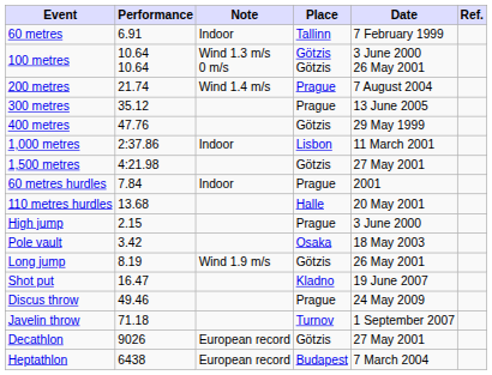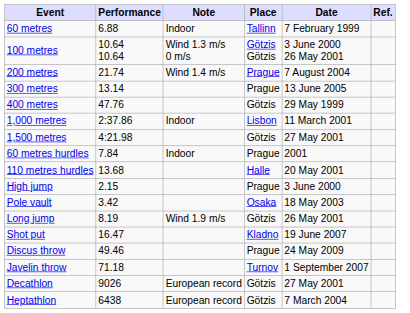 <table class="wikitable">
 <tr>
 <th style="background:#ddf;">Event</th>
 <th style="background:#ddf;">Performance</th>
 <th style="background:#ddf;">Note</th>
 <th style="background:#ddf;">Place</th>
 <th style="background:#ddf;">Date</th>
 <th style="background:#ddf;">Ref.</th>
 </tr>
 <tr>
 <td><a href='#'>60 metres</a></td>
-<td>6.91</td>
+<td>6.88</td>
 <td>Indoor</td>
 <td><a href='#'>Tallinn</a></td>
 <td>7 February 1999</td>
 <td></td>
 </tr>
 <tr>
 <td><a href='#'>100 metres</a></td>
 <td>10.64 <br> 10.64</td>
 <td>Wind 1.3 m/s <br> 0 m/s</td>
 <td><a href='#'>Götzis</a> <br> Götzis</td>
 <td>3 June 2000 <br> 26 May 2001</td>
 <td> <br></td>
 </tr>
 <tr>
 <td><a href='#'>200 metres</a></td>
 <td>21.74</td>
 <td>Wind 1.4 m/s</td>
 <td><a href='#'>Prague</a></td>
 <td>7 August 2004</td>
 <td></td>
 </tr>
 <tr>
 <td><a href='#'>300 metres</a></td>
-<td>35.12</td>
+<td>13.14</td>
 <td></td>
 <td>Prague</td>
 <td>13 June 2005</td>
 <td></td>
 </tr>
 <tr>
 <td><a href='#'>400 metres</a></td>
 <td>47.76</td>
 <td></td>
 <td>Götzis</td>
 <td>29 May 1999</td>
 <td></td>
 </tr>
 <tr>
 <td><a href='#'>1,000 metres</a></td>
 <td>2:37.86</td>
 <td>Indoor</td>
 <td><a href='#'>Lisbon</a></td>
 <td>11 March 2001</td>
 <td></td>
 </tr>
 <tr>
 <td><a href='#'>1,500 metres</a></td>
 <td>4:21.98</td>
 <td></td>
 <td>Götzis</td>
 <td>27 May 2001</td>
 <td></td>
 </tr>
 <tr>
 <td><a href='#'>60 metres hurdles</a></td>
 <td>7.84</td>
 <td>Indoor</td>
 <td>Prague</td>
 <td>2001</td>
 <td></td>
 </tr>
 <tr>
 <td><a href='#'>110 metres hurdles</a></td>
 <td>13.68</td>
 <td></td>
 <td><a href='#'>Halle</a></td>
 <td>20 May 2001</td>
 <td></td>
 </tr>
 <tr>
 <td><a href='#'>High jump</a></td>
 <td>2.15</td>
 <td></td>
 <td>Prague</td>
 <td>3 June 2000</td>
 <td></td>
 </tr>
 <tr>
 <td><a href='#'>Pole vault</a></td>
 <td>3.42</td>
 <td></td>
 <td><a href='#'>Osaka</a></td>
 <td>18 May 2003</td>
 <td></td>
 </tr>
 <tr>
 <td><a href='#'>Long jump</a></td>
 <td>8.19</td>
 <td>Wind 1.9 m/s</td>
 <td>Götzis</td>
 <td>26 May 2001</td>
 <td></td>
 </tr>
 <tr>
 <td><a href='#'>Shot put</a></td>
 <td>16.47</td>
 <td></td>
 <td><a href='#'>Kladno</a></td>
 <td>19 June 2007</td>
 <td></td>
 </tr>
 <tr>
 <td><a href='#'>Discus throw</a></td>
 <td>49.46</td>
 <td></td>
 <td>Prague</td>
 <td>24 May 2009</td>
 <td></td>
 </tr>
 <tr>
 <td><a href='#'>Javelin throw</a></td>
 <td>71.18</td>
 <td></td>
 <td><a href='#'>Turnov</a></td>
 <td>1 September 2007</td>
 <td></td>
 </tr>
 <tr>
 <td><a href='#'>Decathlon</a></td>
 <td>9026</td>
 <td>European record</td>
 <td>Götzis</td>
 <td>27 May 2001</td>
 <td></td>
 </tr>
 <tr>
 <td><a href='#'>Heptathlon</a></td>
 <td>6438</td>
 <td>European record</td>
-<td><a href='#'>Budapest</a></td>
+<td>Götzis</td>
 <td>7 March 2004</td>
 <td></td>
 </tr>
 </table>
